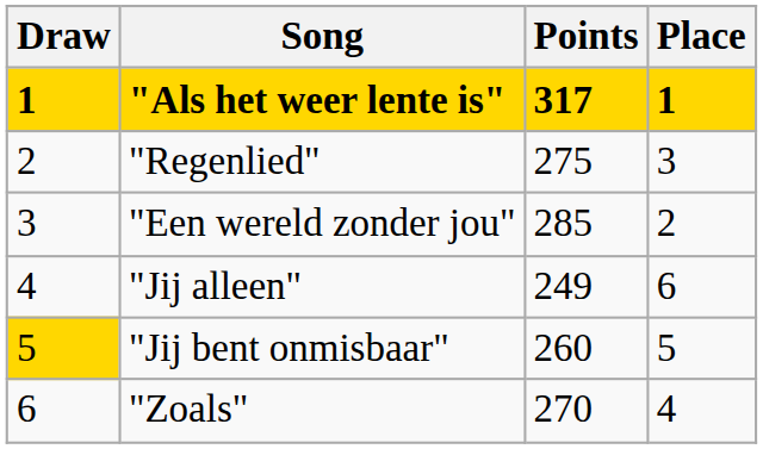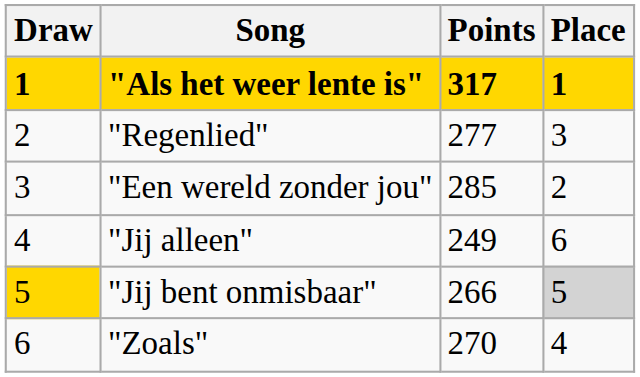 <table class="sortable wikitable" style="margin: 1em auto 1em auto">
 <tr>
 <th>Draw</th>
 <th>Song</th>
 <th>Points</th>
 <th>Place</th>
 </tr>
 <tr bgcolor="#FFD700">
 <td><strong>1</strong></td>
 <td><strong>"Als het weer lente is"</strong></td>
 <td><strong>317</strong></td>
 <td><strong>1</strong></td>
 </tr>
 <tr>
 <td>2</td>
 <td>"Regenlied"</td>
-<td>275</td>
+<td>277</td>
 <td>3</td>
 </tr>
 <tr>
 <td>3</td>
 <td>"Een wereld zonder jou"</td>
 <td>285</td>
 <td>2</td>
 </tr>
 <tr>
 <td>4</td>
 <td>"Jij alleen"</td>
 <td>249</td>
 <td>6</td>
 </tr>
 <tr>
 <td style="background: gold;">5</td>
 <td>"Jij bent onmisbaar"</td>
-<td>260</td>
-<td>5</td>
+<td>266</td>
+<td style="background: lightgrey;">5</td>
 </tr>
 <tr>
 <td>6</td>
 <td>"Zoals"</td>
 <td>270</td>
 <td>4</td>
 </tr>
 </table>
